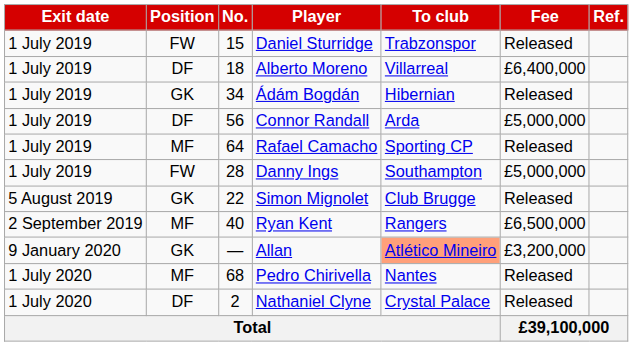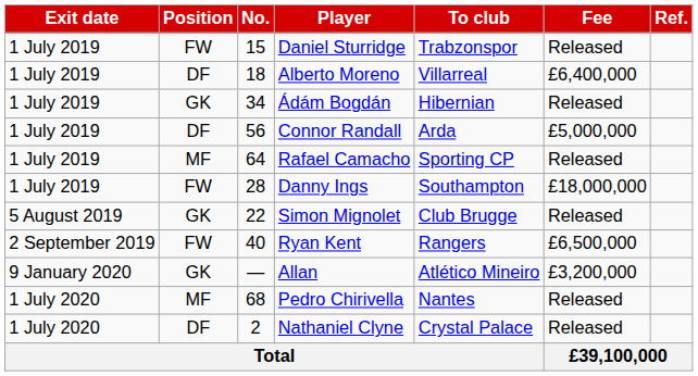 <table class="wikitable sortable">
 <tr>
 <th style="background:#d50000; color:white;">Exit date</th>
 <th style="background:#d50000; color:white;">Position</th>
 <th style="background:#d50000; color:white;">No.</th>
 <th style="background:#d50000; color:white;">Player</th>
 <th style="background:#d50000; color:white;">To club</th>
 <th style="background:#d50000; color:white;">Fee</th>
 <th style="background:#d50000; color:white;">Ref.</th>
 </tr>
 <tr>
 <td>1 July 2019</td>
 <td style="text-align:center;">FW</td>
 <td style="text-align:center;">15</td>
 <td style="text-align:left;"> <a href='#'>Daniel Sturridge</a></td>
 <td style="text-align:left;"> <a href='#'>Trabzonspor</a></td>
 <td> Released</td>
 <td></td>
 </tr>
 <tr>
 <td>1 July 2019</td>
 <td style="text-align:center;">DF</td>
 <td style="text-align:center;">18</td>
 <td style="text-align:left;"> <a href='#'>Alberto Moreno</a></td>
 <td style="text-align:left;"> <a href='#'>Villarreal</a></td>
 <td> £6,400,000</td>
 <td></td>
 </tr>
 <tr>
 <td>1 July 2019</td>
 <td style="text-align:center;">GK</td>
 <td style="text-align:center;">34</td>
 <td style="text-align:left;"> <a href='#'>Ádám Bogdán</a></td>
 <td style="text-align:left;"> <a href='#'>Hibernian</a></td>
 <td> Released</td>
 <td></td>
 </tr>
 <tr>
 <td>1 July 2019</td>
 <td style="text-align:center;">DF</td>
 <td style="text-align:center;">56</td>
 <td style="text-align:left;"> <a href='#'>Connor Randall</a></td>
 <td style="text-align:left;"> <a href='#'>Arda</a></td>
 <td> £5,000,000</td>
 <td></td>
 </tr>
 <tr>
 <td>1 July 2019</td>
 <td style="text-align:center;">MF</td>
 <td style="text-align:center;">64</td>
 <td style="text-align:left;"> <a href='#'>Rafael Camacho</a></td>
 <td style="text-align:left;"> <a href='#'>Sporting CP</a></td>
 <td> Released</td>
 <td></td>
 </tr>
 <tr>
 <td>1 July 2019</td>
 <td style="text-align:center;">FW</td>
 <td style="text-align:center;">28</td>
 <td style="text-align:left;"> <a href='#'>Danny Ings</a></td>
 <td style="text-align:left;"> <a href='#'>Southampton</a></td>
-<td> £5,000,000</td>
+<td> £18,000,000</td>
 <td></td>
 </tr>
 <tr>
 <td>5 August 2019</td>
 <td style="text-align:center;">GK</td>
 <td style="text-align:center;">22</td>
 <td style="text-align:left;"> <a href='#'>Simon Mignolet</a></td>
 <td style="text-align:left;"> <a href='#'>Club Brugge</a></td>
 <td> Released</td>
 <td></td>
 </tr>
 <tr>
 <td>2 September 2019</td>
-<td style="text-align:center;">MF</td>
+<td style="text-align:center;">FW</td>
 <td style="text-align:center;">40</td>
 <td style="text-align:left;"> <a href='#'>Ryan Kent</a></td>
 <td style="text-align:left;"> <a href='#'>Rangers</a></td>
 <td> £6,500,000</td>
 <td></td>
 </tr>
 <tr>
 <td>9 January 2020</td>
 <td style="text-align:center;">GK</td>
 <td style="text-align:center;">—</td>
 <td style="text-align:left;"> <a href='#'>Allan</a></td>
-<td style="background: lightsalmon; text-align:left;"> <a href='#'>Atlético Mineiro</a></td>
+<td style="text-align:left;"> <a href='#'>Atlético Mineiro</a></td>
 <td> £3,200,000</td>
 <td></td>
 </tr>
 <tr>
 <td>1 July 2020</td>
 <td style="text-align:center;">MF</td>
 <td style="text-align:center;">68</td>
 <td style="text-align:left;"> <a href='#'>Pedro Chirivella</a></td>
 <td style="text-align:left;"> <a href='#'>Nantes</a></td>
 <td>Released</td>
 <td></td>
 </tr>
 <tr>
 <td>1 July 2020</td>
 <td style="text-align:center;">DF</td>
 <td style="text-align:center;">2</td>
 <td style="text-align:left;"> <a href='#'>Nathaniel Clyne</a></td>
 <td style="text-align:left;"> <a href='#'>Crystal Palace</a></td>
 <td>Released</td>
 <td></td>
 </tr>
 <tr>
 <th colspan="5">Total</th>
 <th colspan="2">£39,100,000</th>
 </tr>
 </table>
